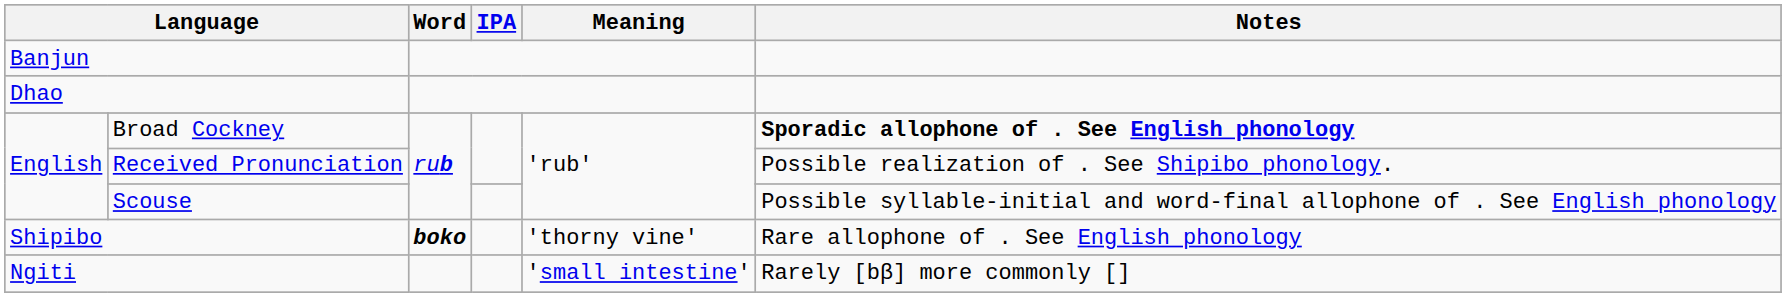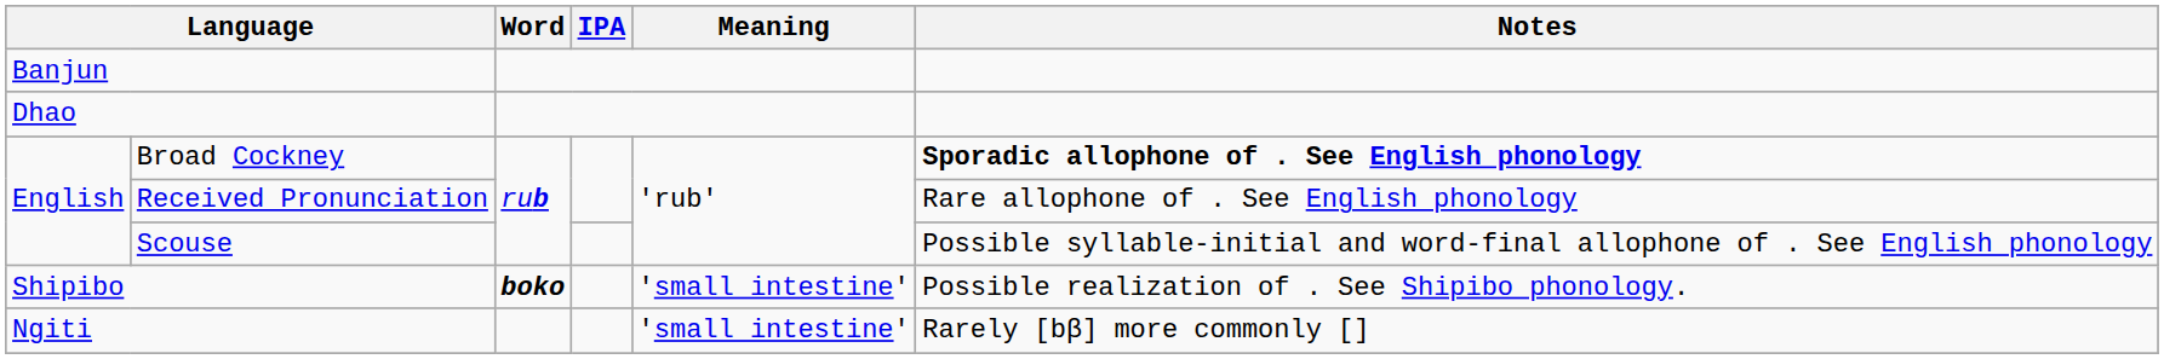 <table class="wikitable">
 <tr>
 <th colspan=2>Language</th>
 <th>Word</th>
 <th><a href='#'>IPA</a></th>
 <th>Meaning</th>
 <th>Notes</th>
 </tr>
 <tr>
 <td colspan=2><a href='#'>Banjun</a></td>
 <td colspan=3></td>
 <td></td>
 </tr>
 <tr>
 <td colspan="2"><a href='#'>Dhao</a></td>
 <td colspan="3"></td>
 <td></td>
 </tr>
 <tr>
 <td rowspan=3><a href='#'>English</a></td>
 <td>Broad <a href='#'>Cockney</a></td>
 <td rowspan=3><em><a href='#'>ru<strong>b</strong></a></em></td>
 <td rowspan=2></td>
 <td rowspan=3>'rub'</td>
 <td><strong>Sporadic allophone of . See <a href='#'>English phonology</a></strong></td>
 </tr>
 <tr>
 <td><a href='#'>Received Pronunciation</a></td>
-<td>Possible realization of . See <a href='#'>Shipibo phonology</a>.</td>
+<td>Rare allophone of . See <a href='#'>English phonology</a></td>
 </tr>
 <tr>
 <td><a href='#'>Scouse</a></td>
 <td></td>
 <td>Possible syllable-initial and word-final allophone of . See <a href='#'>English phonology</a></td>
 </tr>
 <tr>
 <td colspan="2"><a href='#'>Shipibo</a></td>
 <td><strong><em>b<strong>oko<em></td>
 <td></td>
-<td>'thorny vine'</td>
-<td>Rare allophone of . See <a href='#'>English phonology</a></td>
+<td>'<a href='#'>small intestine</a>'</td>
+<td>Possible realization of . See <a href='#'>Shipibo phonology</a>.</td>
 </tr>
 <tr>
 <td colspan=2><a href='#'>Ngiti</a></td>
 <td></td>
 <td></td>
 <td>'<a href='#'>small intestine</a>'</td>
 <td>Rarely [bβ] more commonly []</td>
 </tr>
 </table>
